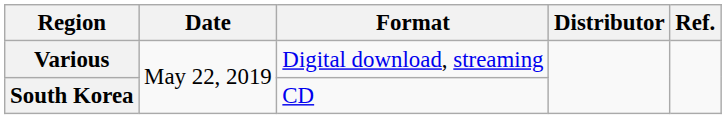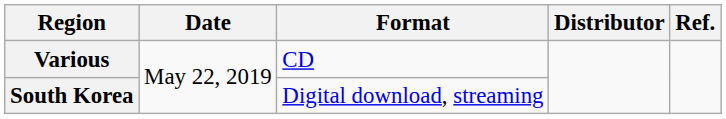 <table class="wikitable plainrowheaders">
 <tr>
 <th>Region</th>
 <th>Date</th>
 <th>Format</th>
 <th>Distributor</th>
 <th>Ref.</th>
 </tr>
 <tr>
 <th scope="row">Various</th>
 <td rowspan="2">May 22, 2019</td>
-<td><a href='#'>Digital download</a>, <a href='#'>streaming</a></td>
+<td><a href='#'>CD</a></td>
 <td rowspan="2"></td>
 <td rowspan="2"></td>
 </tr>
 <tr>
 <th scope="row">South Korea</th>
-<td><a href='#'>CD</a></td>
+<td><a href='#'>Digital download</a>, <a href='#'>streaming</a></td>
 </tr>
 </table>
